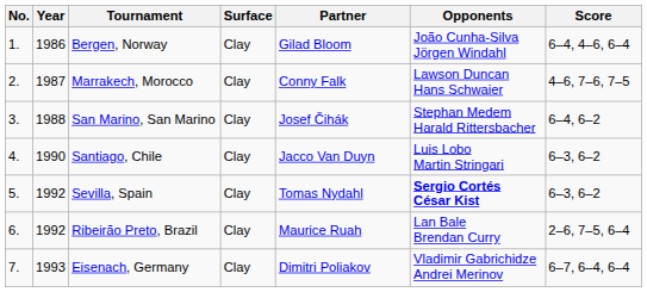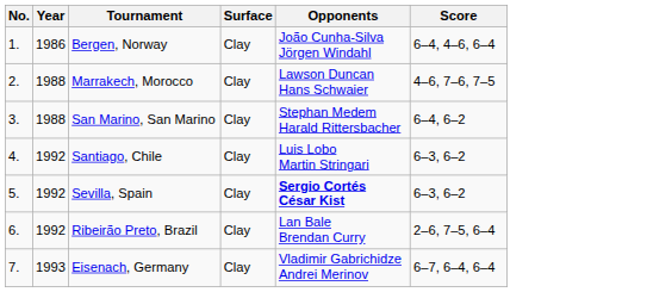 <table class="sortable wikitable" style=font-size:97%>
 <tr>
 <th>No.</th>
 <th style="width:30px">Year</th>
 <th style="width:170px">Tournament</th>
 <th style="width:50px">Surface</th>
-<th style="width:150px">Partner</th>
 <th style="width:150px">Opponents</th>
 <th style="width:105px" class="unsortable">Score</th>
 </tr>
 <tr>
 <td>1.</td>
 <td>1986</td>
 <td><a href='#'>Bergen</a>, Norway</td>
 <td>Clay</td>
-<td> <a href='#'>Gilad Bloom</a></td>
 <td> <a href='#'>João Cunha-Silva</a><br> <a href='#'>Jörgen Windahl</a></td>
 <td>6–4, 4–6, 6–4</td>
 </tr>
 <tr>
 <td>2.</td>
-<td>1987</td>
+<td>1988</td>
 <td><a href='#'>Marrakech</a>, Morocco</td>
 <td>Clay</td>
-<td> <a href='#'>Conny Falk</a></td>
 <td> <a href='#'>Lawson Duncan</a><br> <a href='#'>Hans Schwaier</a></td>
 <td>4–6, 7–6, 7–5</td>
 </tr>
 <tr>
 <td>3.</td>
 <td>1988</td>
 <td><a href='#'>San Marino</a>, San Marino</td>
 <td>Clay</td>
-<td> <a href='#'>Josef Čihák</a></td>
 <td> <a href='#'>Stephan Medem</a><br> <a href='#'>Harald Rittersbacher</a></td>
 <td>6–4, 6–2</td>
 </tr>
 <tr>
 <td>4.</td>
-<td>1990</td>
+<td>1992</td>
 <td><a href='#'>Santiago</a>, Chile</td>
 <td>Clay</td>
-<td> <a href='#'>Jacco Van Duyn</a></td>
 <td> <a href='#'>Luis Lobo</a><br> <a href='#'>Martin Stringari</a></td>
 <td>6–3, 6–2</td>
 </tr>
 <tr>
 <td>5.</td>
 <td>1992</td>
 <td><a href='#'>Sevilla</a>, Spain</td>
 <td>Clay</td>
-<td> <a href='#'>Tomas Nydahl</a></td>
 <td><strong> <a href='#'>Sergio Cortés</a><br> <a href='#'>César Kist</a></strong></td>
 <td>6–3, 6–2</td>
 </tr>
 <tr>
 <td>6.</td>
 <td>1992</td>
 <td><a href='#'>Ribeirão Preto</a>, Brazil</td>
 <td>Clay</td>
-<td> <a href='#'>Maurice Ruah</a></td>
 <td> <a href='#'>Lan Bale</a><br> <a href='#'>Brendan Curry</a></td>
 <td>2–6, 7–5, 6–4</td>
 </tr>
 <tr>
 <td>7.</td>
 <td>1993</td>
 <td><a href='#'>Eisenach</a>, Germany</td>
 <td>Clay</td>
-<td> <a href='#'>Dimitri Poliakov</a></td>
 <td> <a href='#'>Vladimir Gabrichidze</a><br> <a href='#'>Andrei Merinov</a></td>
 <td>6–7, 6–4, 6–4</td>
 </tr>
 </table>
